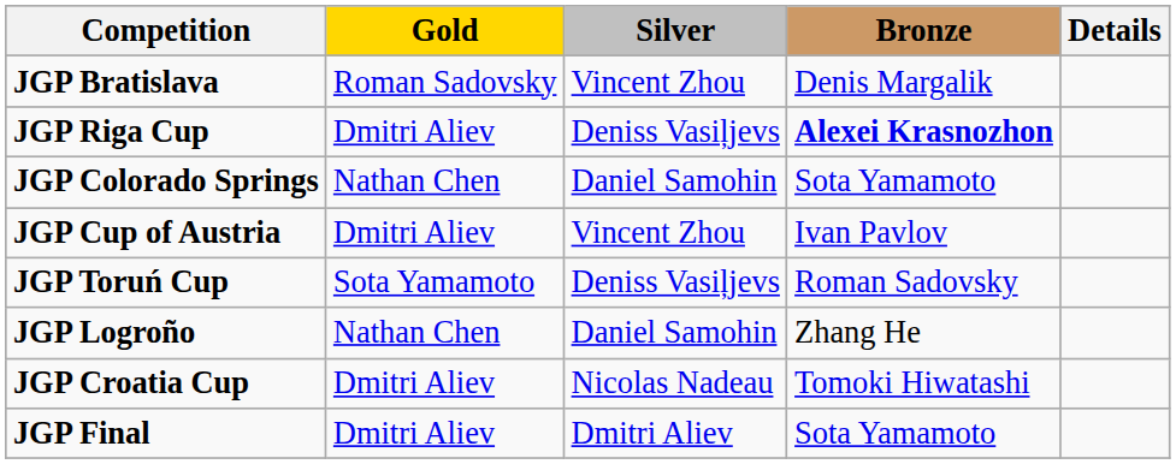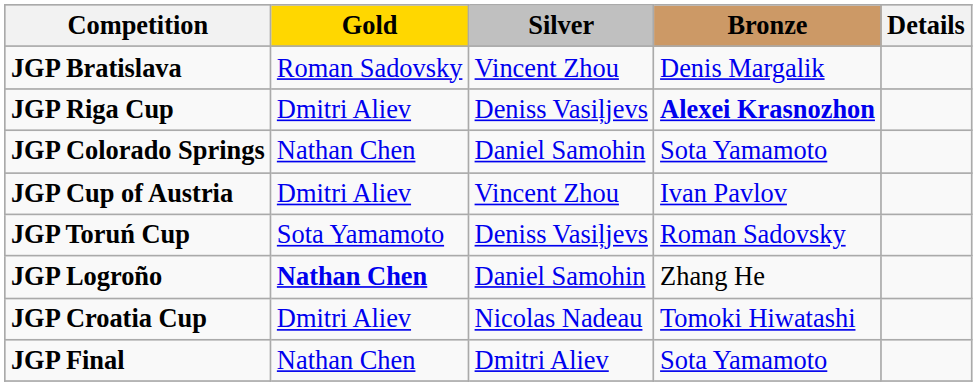 <table class="wikitable">
 <tr>
 <th>Competition</th>
 <td align=center bgcolor=gold><strong>Gold</strong></td>
 <td align=center bgcolor=silver><strong>Silver</strong></td>
 <td align=center bgcolor=cc9966><strong>Bronze</strong></td>
 <th>Details</th>
 </tr>
 <tr>
 <td><strong>JGP Bratislava</strong></td>
 <td> <a href='#'>Roman Sadovsky</a></td>
 <td> <a href='#'>Vincent Zhou</a></td>
 <td> <a href='#'>Denis Margalik</a></td>
 <td><br></td>
 </tr>
 <tr>
 <td><strong>JGP Riga Cup</strong></td>
 <td> <a href='#'>Dmitri Aliev</a></td>
 <td> <a href='#'>Deniss Vasiļjevs</a></td>
 <td><strong> <a href='#'>Alexei Krasnozhon</a></strong></td>
 <td><br></td>
 </tr>
 <tr>
 <td><strong>JGP Colorado Springs</strong></td>
 <td> <a href='#'>Nathan Chen</a></td>
 <td> <a href='#'>Daniel Samohin</a></td>
 <td> <a href='#'>Sota Yamamoto</a></td>
 <td></td>
 </tr>
 <tr>
 <td><strong>JGP Cup of Austria</strong></td>
 <td> <a href='#'>Dmitri Aliev</a></td>
 <td> <a href='#'>Vincent Zhou</a></td>
 <td> <a href='#'>Ivan Pavlov</a></td>
 <td></td>
 </tr>
 <tr>
 <td><strong>JGP Toruń Cup</strong></td>
 <td> <a href='#'>Sota Yamamoto</a></td>
 <td> <a href='#'>Deniss Vasiļjevs</a></td>
 <td> <a href='#'>Roman Sadovsky</a></td>
 <td></td>
 </tr>
 <tr>
 <td><strong>JGP Logroño</strong></td>
-<td> <a href='#'>Nathan Chen</a></td>
+<td><strong> <a href='#'>Nathan Chen</a></strong></td>
 <td> <a href='#'>Daniel Samohin</a></td>
 <td> Zhang He</td>
 <td></td>
 </tr>
 <tr>
 <td><strong>JGP Croatia Cup</strong></td>
 <td> <a href='#'>Dmitri Aliev</a></td>
 <td> <a href='#'>Nicolas Nadeau</a></td>
 <td> <a href='#'>Tomoki Hiwatashi</a></td>
 <td></td>
 </tr>
 <tr>
 <td><strong>JGP Final</strong></td>
-<td> <a href='#'>Dmitri Aliev</a></td>
+<td> <a href='#'>Nathan Chen</a></td>
 <td> <a href='#'>Dmitri Aliev</a></td>
 <td> <a href='#'>Sota Yamamoto</a></td>
 <td></td>
 </tr>
 </table>
